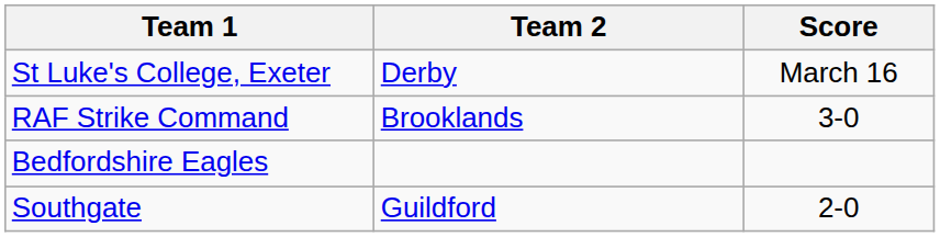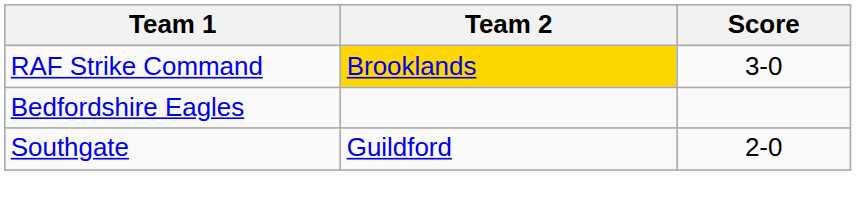 <table class="wikitable" style="font-size: 100%">
 <tr>
 <th width=200>Team 1</th>
 <th width=200>Team 2</th>
 <th width=100>Score</th>
 </tr>
 <tr>
-<td><a href='#'>St Luke's College, Exeter</a></td>
-<td><a href='#'>Derby</a></td>
-<td align=center>March 16</td>
-</tr>
-<tr>
 <td><a href='#'>RAF Strike Command</a></td>
-<td><a href='#'>Brooklands</a></td>
+<td style="background: gold;"><a href='#'>Brooklands</a></td>
 <td align=center>3-0</td>
 </tr>
 <tr>
 <td><a href='#'>Bedfordshire Eagles</a></td>
 <td></td>
 <td align=center></td>
 </tr>
 <tr>
 <td><a href='#'>Southgate</a></td>
 <td><a href='#'>Guildford</a></td>
 <td align=center>2-0</td>
 </tr>
 </table>
